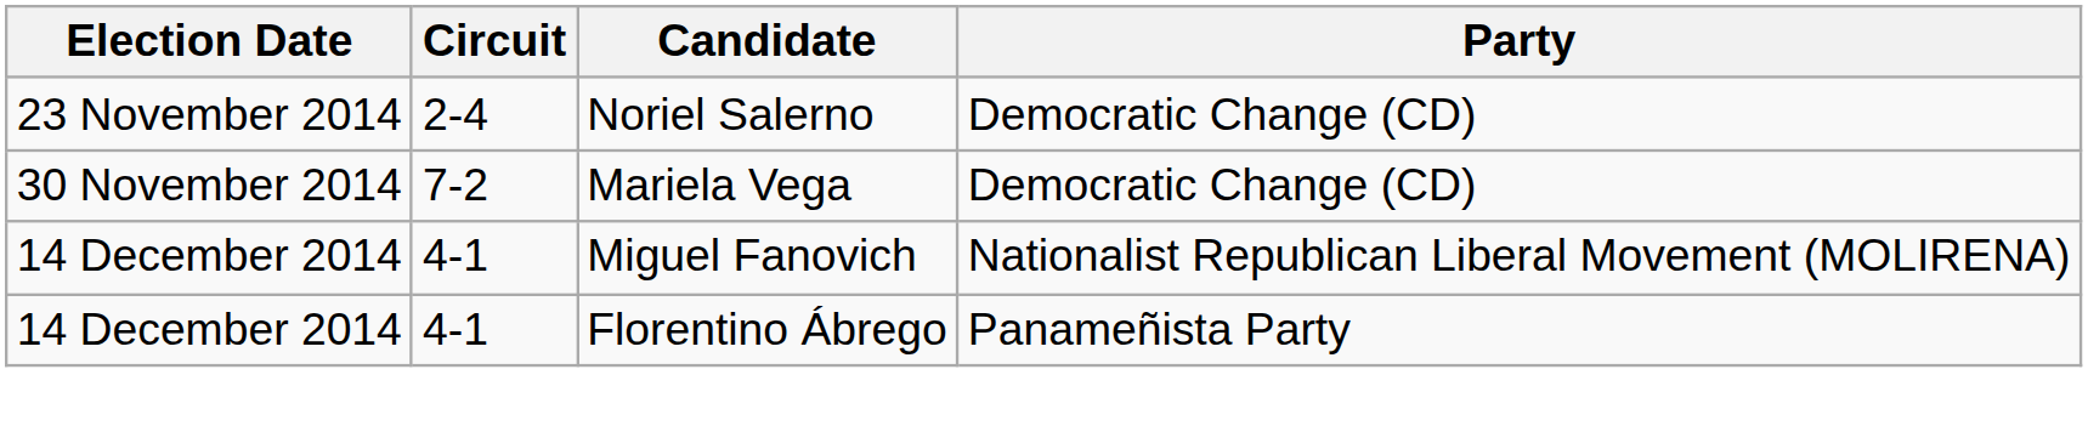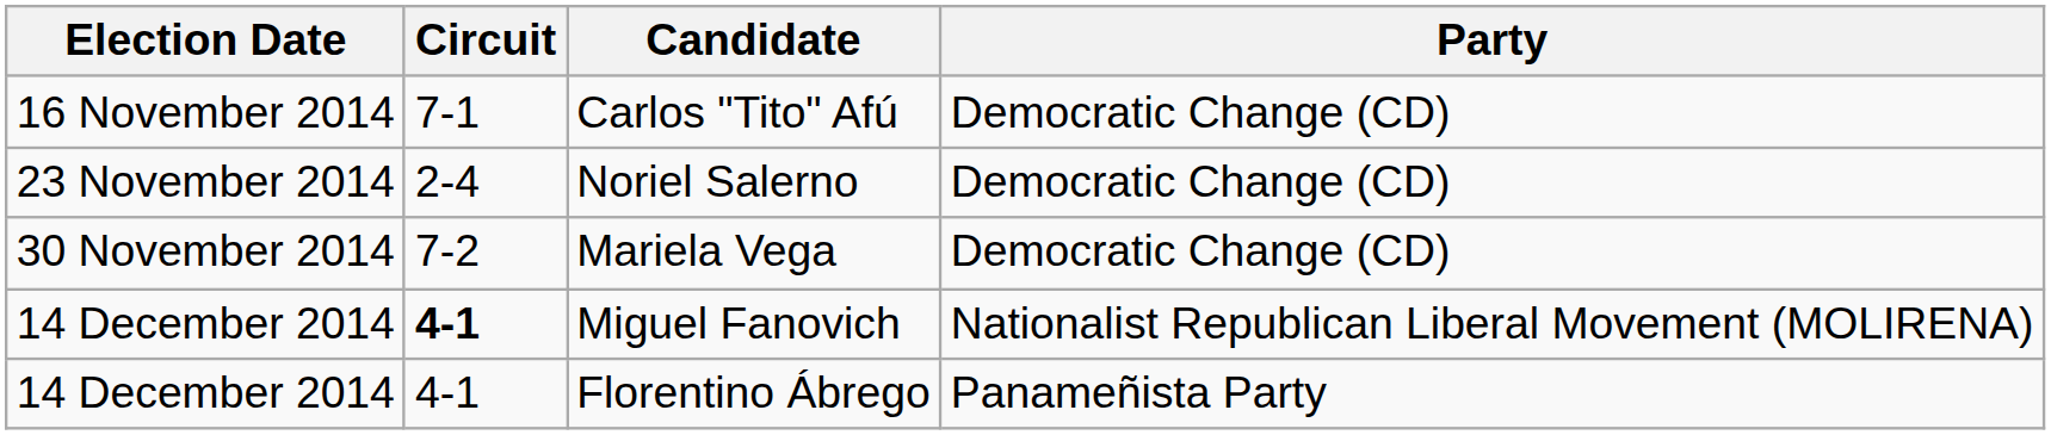 <table class=wikitable>
 <tr>
 <th>Election Date</th>
 <th>Circuit</th>
 <th>Candidate</th>
 <th>Party</th>
+</tr>
+<tr>
+<td>16 November 2014</td>
+<td>7-1</td>
+<td>Carlos "Tito" Afú</td>
+<td>Democratic Change (CD)</td>
 </tr>
 <tr>
 <td>23 November 2014</td>
 <td>2-4</td>
 <td>Noriel Salerno</td>
 <td>Democratic Change (CD)</td>
 </tr>
 <tr>
 <td>30 November 2014</td>
 <td>7-2</td>
 <td>Mariela Vega</td>
 <td>Democratic Change (CD)</td>
 </tr>
 <tr>
 <td>14 December 2014</td>
-<td>4-1</td>
+<td><strong>4-1</strong></td>
 <td>Miguel Fanovich</td>
 <td>Nationalist Republican Liberal Movement (MOLIRENA)</td>
 </tr>
 <tr>
 <td>14 December 2014</td>
 <td>4-1</td>
 <td>Florentino Ábrego</td>
 <td>Panameñista Party</td>
 </tr>
 </table>
